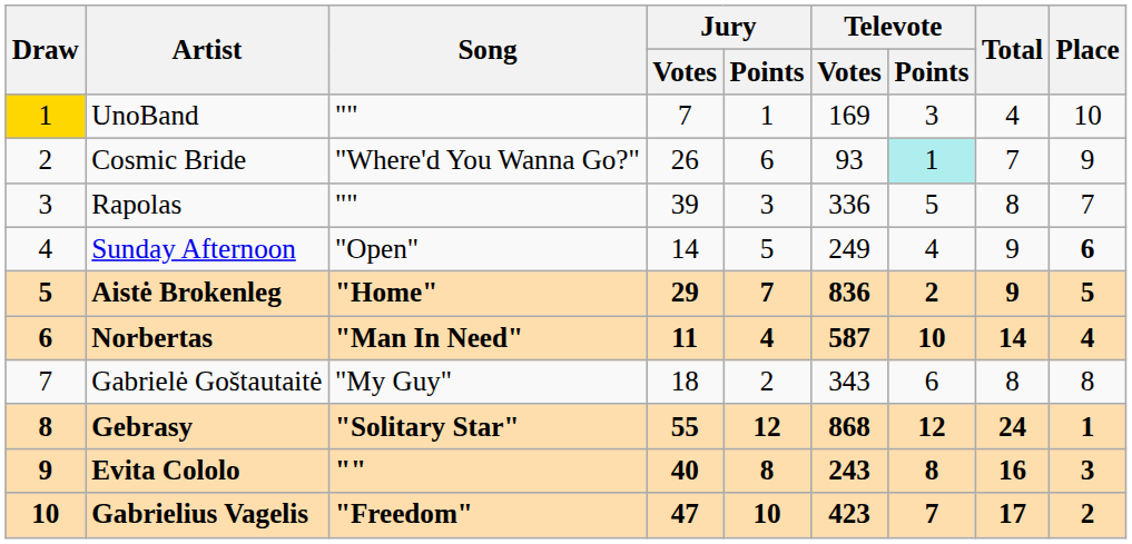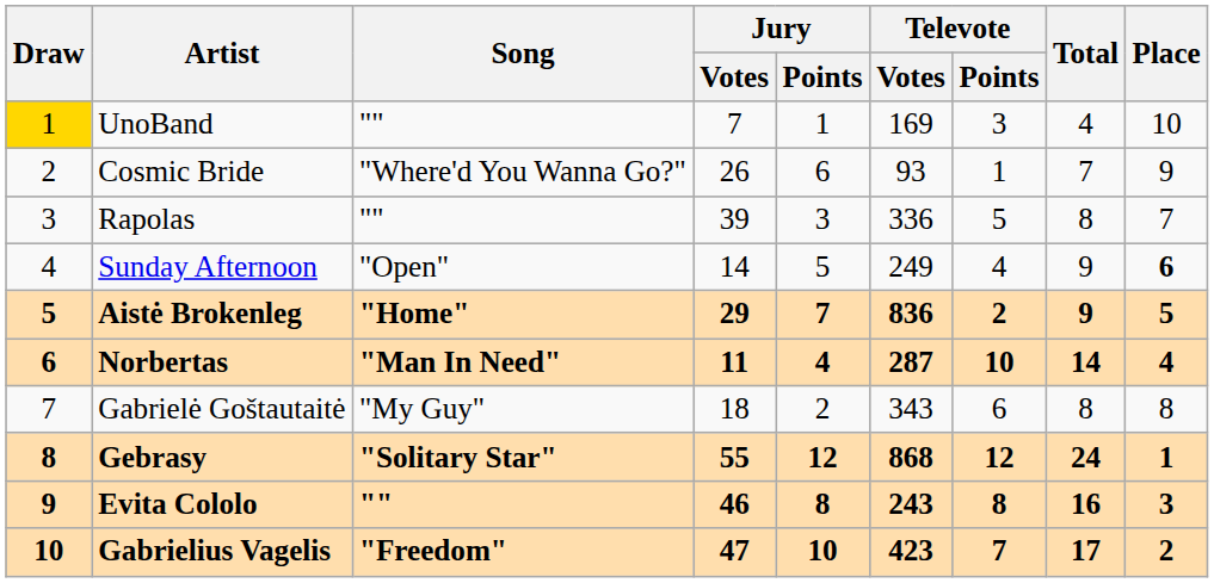 <table class="sortable wikitable" style="margin: 1em auto 1em auto; text-align:center;">
 <tr>
 <th rowspan="2">Draw</th>
 <th rowspan="2">Artist</th>
 <th rowspan="2">Song</th>
 <th colspan="2">Jury</th>
 <th colspan="2">Televote</th>
 <th rowspan="2">Total</th>
 <th rowspan="2">Place</th>
 </tr>
 <tr>
 <th>Votes</th>
 <th>Points</th>
 <th>Votes</th>
 <th>Points</th>
 </tr>
 <tr>
 <td style="background: gold;">1</td>
 <td align="left">UnoBand</td>
 <td align="left">""</td>
 <td>7</td>
 <td>1</td>
 <td>169</td>
 <td>3</td>
 <td>4</td>
 <td>10</td>
 </tr>
 <tr>
 <td>2</td>
 <td align="left">Cosmic Bride</td>
 <td align="left">"Where'd You Wanna Go?"</td>
 <td>26</td>
 <td>6</td>
 <td>93</td>
-<td style="background: paleturquoise;">1</td>
+<td>1</td>
 <td>7</td>
 <td>9</td>
 </tr>
 <tr>
 <td>3</td>
 <td align="left">Rapolas</td>
 <td align="left">""</td>
 <td>39</td>
 <td>3</td>
 <td>336</td>
 <td>5</td>
 <td>8</td>
 <td>7</td>
 </tr>
 <tr>
 <td>4</td>
 <td align="left"><a href='#'>Sunday Afternoon</a></td>
 <td align="left">"Open"</td>
 <td>14</td>
 <td>5</td>
 <td>249</td>
 <td>4</td>
 <td>9</td>
 <td><strong>6</strong></td>
 </tr>
 <tr style="font-weight:bold; background:#FFDEAD;">
 <td>5</td>
 <td align="left">Aistė Brokenleg</td>
 <td align="left">"Home"</td>
 <td>29</td>
 <td>7</td>
 <td>836</td>
 <td>2</td>
 <td>9</td>
 <td>5</td>
 </tr>
 <tr style="font-weight:bold; background:#FFDEAD;">
 <td>6</td>
 <td align="left">Norbertas</td>
 <td align="left">"Man In Need"</td>
 <td>11</td>
 <td>4</td>
-<td>587</td>
+<td>287</td>
 <td>10</td>
 <td>14</td>
 <td>4</td>
 </tr>
 <tr>
 <td>7</td>
 <td align="left">Gabrielė Goštautaitė</td>
 <td align="left">"My Guy"</td>
 <td>18</td>
 <td>2</td>
 <td>343</td>
 <td>6</td>
 <td>8</td>
 <td>8</td>
 </tr>
 <tr style="font-weight:bold; background:#FFDEAD;">
 <td>8</td>
 <td align="left">Gebrasy</td>
 <td align="left">"Solitary Star"</td>
 <td>55</td>
 <td>12</td>
 <td>868</td>
 <td>12</td>
 <td>24</td>
 <td>1</td>
 </tr>
 <tr style="font-weight:bold; background:#FFDEAD;">
 <td>9</td>
 <td align="left">Evita Cololo</td>
 <td align="left">""</td>
-<td>40</td>
+<td>46</td>
 <td>8</td>
 <td>243</td>
 <td>8</td>
 <td>16</td>
 <td>3</td>
 </tr>
 <tr style="font-weight:bold; background:#FFDEAD;">
 <td>10</td>
 <td align="left">Gabrielius Vagelis</td>
 <td align="left">"Freedom"</td>
 <td>47</td>
 <td>10</td>
 <td>423</td>
 <td>7</td>
 <td>17</td>
 <td>2</td>
 </tr>
 </table>
